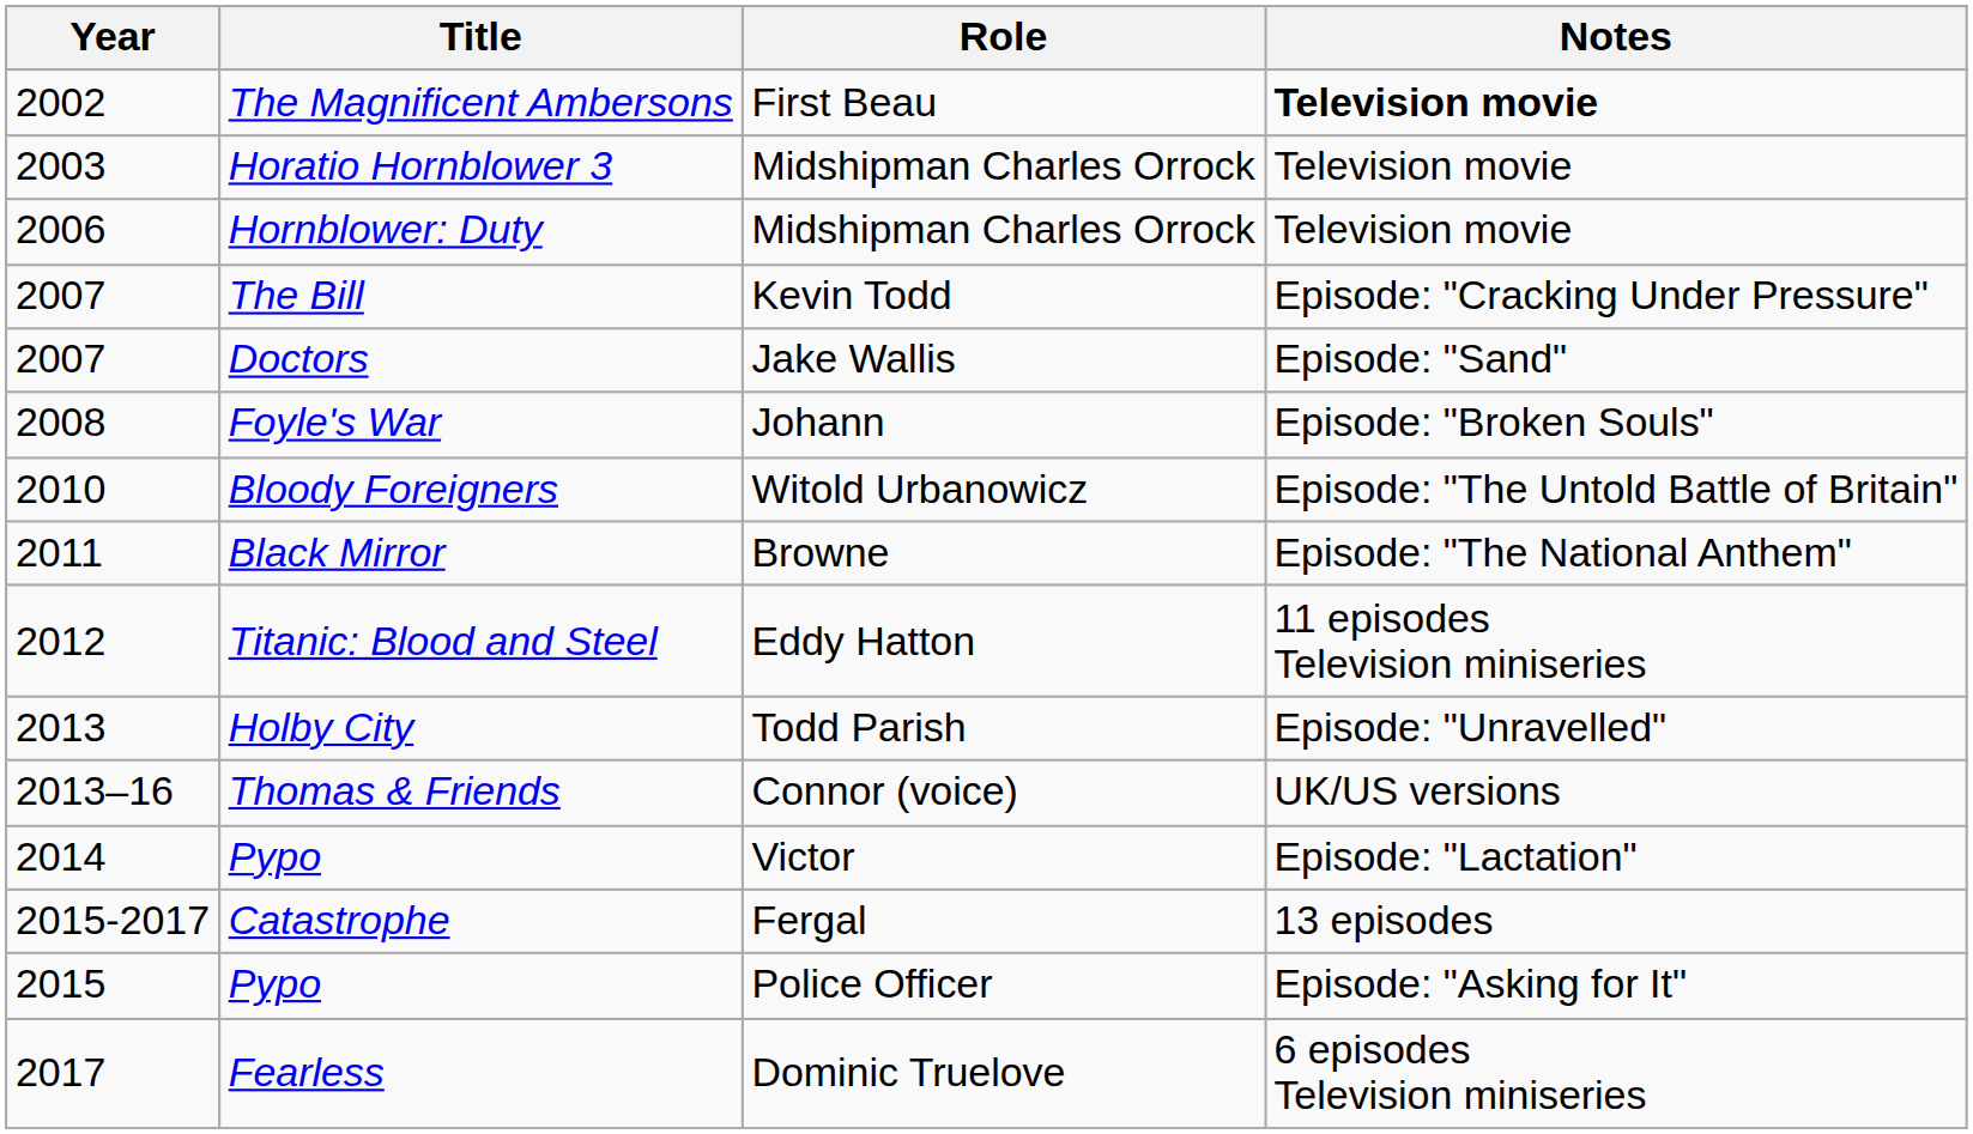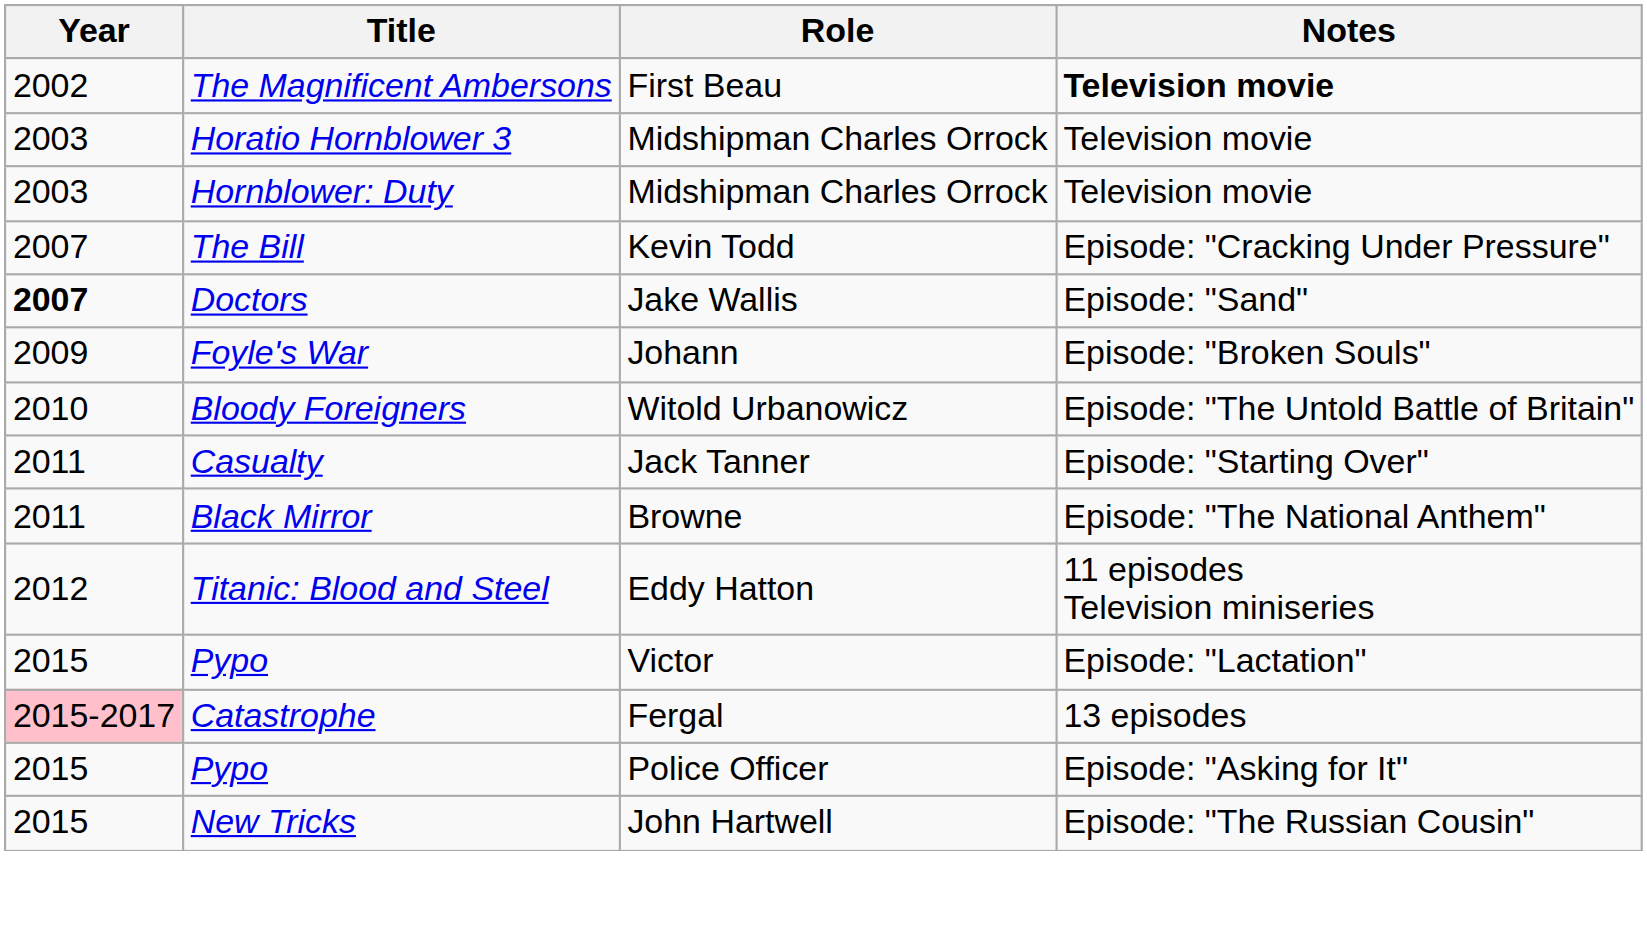 <table class="wikitable sortable">
 <tr>
 <th>Year</th>
 <th>Title</th>
 <th>Role</th>
 <th>Notes</th>
 </tr>
 <tr>
 <td>2002</td>
 <td><em><a href='#'>The Magnificent Ambersons</a></em></td>
 <td>First Beau</td>
 <td><strong>Television movie</strong></td>
 </tr>
 <tr>
 <td>2003</td>
 <td><em><a href='#'>Horatio Hornblower 3</a></em></td>
 <td>Midshipman Charles Orrock</td>
 <td>Television movie</td>
 </tr>
 <tr>
-<td>2006</td>
+<td>2003</td>
 <td><em><a href='#'>Hornblower: Duty</a></em></td>
 <td>Midshipman Charles Orrock</td>
 <td>Television movie</td>
 </tr>
 <tr>
 <td>2007</td>
 <td><em><a href='#'>The Bill</a></em></td>
 <td>Kevin Todd</td>
 <td>Episode: "Cracking Under Pressure"</td>
 </tr>
 <tr>
-<td>2007</td>
+<td><strong>2007</strong></td>
 <td><em><a href='#'>Doctors</a></em></td>
 <td>Jake Wallis</td>
 <td>Episode: "Sand"</td>
 </tr>
 <tr>
-<td>2008</td>
+<td>2009</td>
 <td><em><a href='#'>Foyle's War</a></em></td>
 <td>Johann</td>
 <td>Episode: "Broken Souls"</td>
 </tr>
 <tr>
 <td>2010</td>
 <td><em><a href='#'>Bloody Foreigners</a></em></td>
 <td>Witold Urbanowicz</td>
 <td>Episode: "The Untold Battle of Britain"</td>
+</tr>
+<tr>
+<td>2011</td>
+<td><em><a href='#'>Casualty</a></em></td>
+<td>Jack Tanner</td>
+<td>Episode: "Starting Over"</td>
 </tr>
 <tr>
 <td>2011</td>
 <td><em><a href='#'>Black Mirror</a></em></td>
 <td>Browne</td>
 <td>Episode: "The National Anthem"</td>
 </tr>
 <tr>
 <td>2012</td>
 <td><em><a href='#'>Titanic: Blood and Steel</a></em></td>
 <td>Eddy Hatton</td>
 <td>11 episodes<br>Television miniseries</td>
 </tr>
 <tr>
-<td>2013</td>
-<td><em><a href='#'>Holby City</a></em></td>
-<td>Todd Parish</td>
-<td>Episode: "Unravelled"</td>
-</tr>
-<tr>
-<td>2013–16</td>
-<td><em><a href='#'>Thomas & Friends</a></em></td>
-<td>Connor (voice)</td>
-<td>UK/US versions</td>
-</tr>
-<tr>
-<td>2014</td>
+<td>2015</td>
 <td><em><a href='#'>Pypo</a></em></td>
 <td>Victor</td>
 <td>Episode: "Lactation"</td>
 </tr>
 <tr>
-<td>2015-2017</td>
+<td style="background: pink;">2015-2017</td>
 <td><em><a href='#'>Catastrophe</a></em></td>
 <td>Fergal</td>
 <td>13 episodes</td>
 </tr>
 <tr>
 <td>2015</td>
 <td><em><a href='#'>Pypo</a></em></td>
 <td>Police Officer</td>
 <td>Episode: "Asking for It"</td>
 </tr>
 <tr>
-<td>2017</td>
-<td><em><a href='#'>Fearless</a></em></td>
-<td>Dominic Truelove</td>
-<td>6 episodes<br>Television miniseries</td>
+<td>2015</td>
+<td><em><a href='#'>New Tricks</a></em></td>
+<td>John Hartwell</td>
+<td>Episode: "The Russian Cousin"</td>
 </tr>
 </table>
